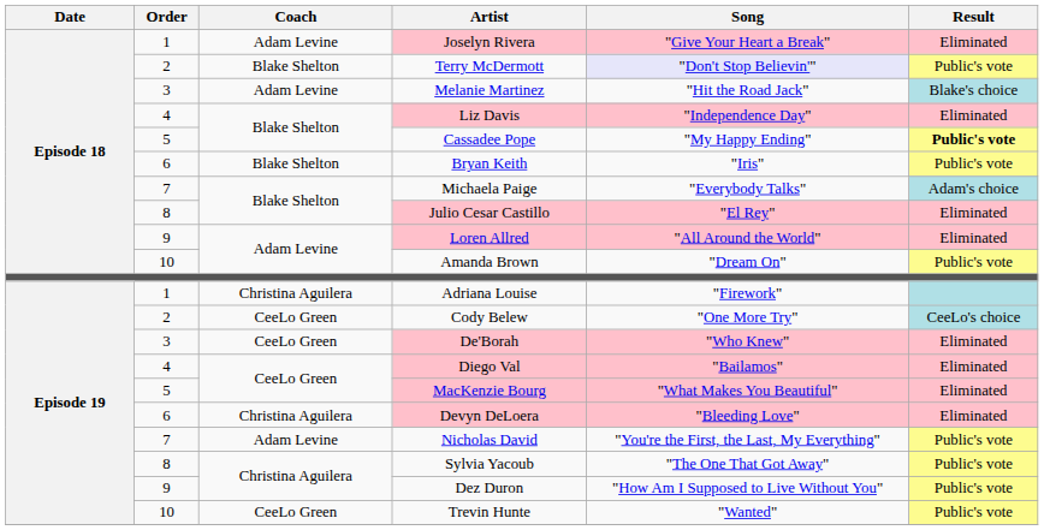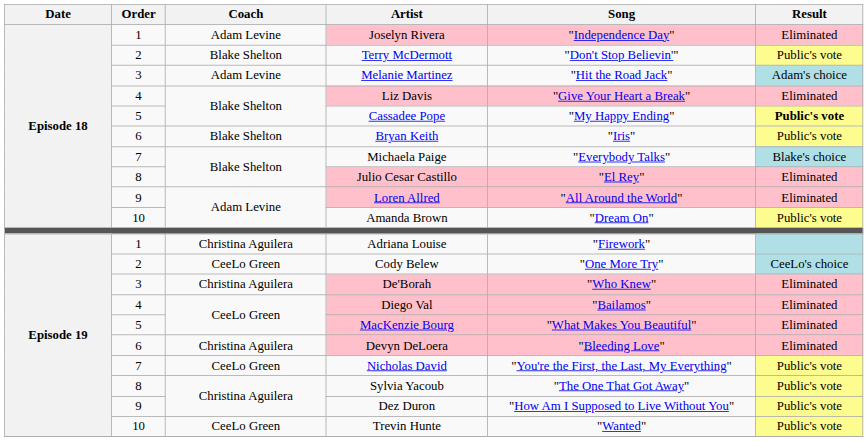 <table class="wikitable" style="text-align:center; width:85%;">
 <tr>
 <th width="10%">Date</th>
 <th width="05%">Order</th>
 <th width="15%">Coach</th>
 <th width="15%">Artist</th>
 <th width="25%">Song</th>
 <th width="10%">Result</th>
 </tr>
 <tr>
 <th rowspan="10" scope="row">Episode 18<br></th>
 <td>1</td>
 <td>Adam Levine</td>
 <td style="background:pink;">Joselyn Rivera</td>
-<td style="background:pink;">"<a href='#'>Give Your Heart a Break</a>"</td>
+<td style="background:pink;">"<a href='#'>Independence Day</a>"</td>
 <td style="background:pink;">Eliminated</td>
 </tr>
 <tr>
 <td>2</td>
 <td>Blake Shelton</td>
 <td><a href='#'>Terry McDermott</a></td>
-<td style="background: lavender;">"<a href='#'>Don't Stop Believin'</a>"</td>
+<td>"<a href='#'>Don't Stop Believin'</a>"</td>
 <td style="background:#fdfc8f;">Public's vote</td>
 </tr>
 <tr>
 <td>3</td>
 <td>Adam Levine</td>
 <td><a href='#'>Melanie Martinez</a></td>
 <td>"<a href='#'>Hit the Road Jack</a>"</td>
-<td style="background:#B0E0E6;">Blake's choice</td>
+<td style="background:#B0E0E6;">Adam's choice</td>
 </tr>
 <tr>
 <td>4</td>
 <td rowspan="2">Blake Shelton</td>
 <td style="background:pink;">Liz Davis</td>
-<td style="background:pink;">"<a href='#'>Independence Day</a>"</td>
+<td style="background:pink;">"<a href='#'>Give Your Heart a Break</a>"</td>
 <td style="background:pink;">Eliminated</td>
 </tr>
 <tr>
 <td>5</td>
 <td><a href='#'>Cassadee Pope</a></td>
 <td>"<a href='#'>My Happy Ending</a>"</td>
 <td style="background:#fdfc8f;"><strong>Public's vote</strong></td>
 </tr>
 <tr>
 <td>6</td>
 <td>Blake Shelton</td>
 <td><a href='#'>Bryan Keith</a></td>
 <td>"<a href='#'>Iris</a>"</td>
 <td style="background:#fdfc8f;">Public's vote</td>
 </tr>
 <tr>
 <td>7</td>
 <td rowspan="2">Blake Shelton</td>
 <td>Michaela Paige</td>
 <td>"<a href='#'>Everybody Talks</a>"</td>
-<td style="background:#B0E0E6;">Adam's choice</td>
+<td style="background:#B0E0E6;">Blake's choice</td>
 </tr>
 <tr>
 <td>8</td>
 <td style="background:pink;">Julio Cesar Castillo</td>
 <td style="background:pink;">"<a href='#'>El Rey</a>"</td>
 <td style="background:pink;">Eliminated</td>
 </tr>
 <tr>
 <td>9</td>
 <td rowspan="2">Adam Levine</td>
 <td style="background:pink;"><a href='#'>Loren Allred</a></td>
 <td style="background:pink;">"<a href='#'>All Around the World</a>"</td>
 <td style="background:pink;">Eliminated</td>
 </tr>
 <tr>
 <td>10</td>
 <td>Amanda Brown</td>
 <td>"<a href='#'>Dream On</a>"</td>
 <td style="background:#fdfc8f;">Public's vote</td>
 </tr>
 <tr>
 <td colspan="10" style="background:#555555;"></td>
 </tr>
 <tr>
 <th rowspan="10" scope="row">Episode 19<br></th>
 <td>1</td>
 <td>Christina Aguilera</td>
 <td>Adriana Louise</td>
 <td>"<a href='#'>Firework</a>"</td>
 <td style="background:#B0E0E6;"></td>
 </tr>
 <tr>
 <td>2</td>
 <td>CeeLo Green</td>
 <td>Cody Belew</td>
 <td>"<a href='#'>One More Try</a>"</td>
 <td style="background:#B0E0E6;">CeeLo's choice</td>
 </tr>
 <tr>
 <td>3</td>
-<td>CeeLo Green</td>
+<td>Christina Aguilera</td>
 <td style="background:pink;">De'Borah</td>
 <td style="background:pink;">"<a href='#'>Who Knew</a>"</td>
 <td style="background:pink;">Eliminated</td>
 </tr>
 <tr>
 <td>4</td>
 <td rowspan="2">CeeLo Green</td>
 <td style="background:pink;">Diego Val</td>
 <td style="background:pink;">"<a href='#'>Bailamos</a>"</td>
 <td style="background:pink;">Eliminated</td>
 </tr>
 <tr>
 <td>5</td>
 <td style="background:pink;"><a href='#'>MacKenzie Bourg</a></td>
 <td style="background:pink;">"<a href='#'>What Makes You Beautiful</a>"</td>
 <td style="background:pink;">Eliminated</td>
 </tr>
 <tr>
 <td>6</td>
 <td>Christina Aguilera</td>
 <td style="background:pink;">Devyn DeLoera</td>
 <td style="background:pink;">"<a href='#'>Bleeding Love</a>"</td>
 <td style="background:pink;">Eliminated</td>
 </tr>
 <tr>
 <td>7</td>
-<td>Adam Levine</td>
+<td>CeeLo Green</td>
 <td><a href='#'>Nicholas David</a></td>
 <td>"<a href='#'>You're the First, the Last, My Everything</a>"</td>
 <td style="background:#fdfc8f;">Public's vote</td>
 </tr>
 <tr>
 <td>8</td>
 <td rowspan="2">Christina Aguilera</td>
 <td>Sylvia Yacoub</td>
 <td>"<a href='#'>The One That Got Away</a>"</td>
 <td style="background:#fdfc8f;">Public's vote</td>
 </tr>
 <tr>
 <td>9</td>
 <td>Dez Duron</td>
 <td>"<a href='#'>How Am I Supposed to Live Without You</a>"</td>
 <td style="background:#fdfc8f;">Public's vote</td>
 </tr>
 <tr>
 <td>10</td>
 <td>CeeLo Green</td>
 <td>Trevin Hunte</td>
 <td>"<a href='#'>Wanted</a>"</td>
 <td style="background:#fdfc8f;">Public's vote</td>
 </tr>
 <tr>
 </tr>
 </table>
